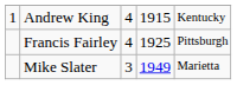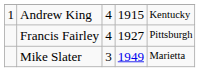 <table class="wikitable">
 <tr>
 </tr>
 <tr>
 <td>1</td>
 <td>Andrew King</td>
 <td>4</td>
 <td>1915</td>
 <td style="font-size:80%;">Kentucky</td>
 </tr>
 <tr>
 <td></td>
 <td>Francis Fairley</td>
 <td>4</td>
-<td>1925</td>
+<td>1927</td>
 <td style="font-size:80%;">Pittsburgh</td>
 </tr>
 <tr>
 <td></td>
 <td>Mike Slater</td>
 <td>3</td>
 <td><a href='#'>1949</a></td>
 <td style="font-size:80%;">Marietta</td>
 </tr>
 </table>
